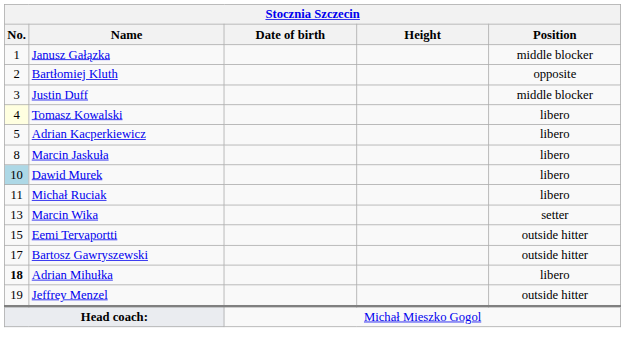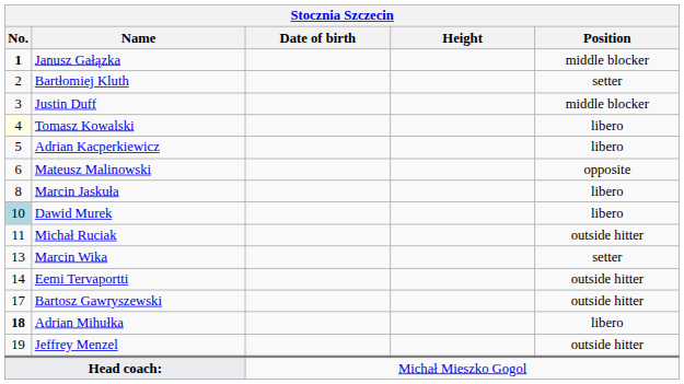 <table class="wikitable collapsible collapsed" style="font-size:100%; text-align:center">
 <tr>
 <th colspan=5 style="width:30em"><a href='#'>Stocznia Szczecin</a></th>
 </tr>
 <tr>
 <th>No.</th>
 <th style="width:15em">Name</th>
 <th style="width:10em">Date of birth</th>
 <th style="width:10em">Height</th>
 <th style="width:10em">Position</th>
 </tr>
 <tr>
-<td>1</td>
+<td><strong>1</strong></td>
 <td align=left> <a href='#'>Janusz Gałązka</a></td>
 <td align=right></td>
 <td></td>
 <td>middle blocker</td>
 </tr>
 <tr>
 <td>2</td>
 <td align=left> <a href='#'>Bartłomiej Kluth</a></td>
 <td align=right></td>
 <td></td>
-<td>opposite</td>
+<td>setter</td>
 </tr>
 <tr>
 <td>3</td>
 <td align=left> <a href='#'>Justin Duff</a></td>
 <td align=right></td>
 <td></td>
 <td>middle blocker</td>
 </tr>
 <tr>
 <td style="background: lightyellow;">4</td>
 <td align=left> <a href='#'>Tomasz Kowalski</a></td>
 <td align=right></td>
 <td></td>
 <td>libero</td>
 </tr>
 <tr>
 <td>5</td>
 <td align=left> <a href='#'>Adrian Kacperkiewicz</a></td>
 <td align=right></td>
 <td></td>
 <td>libero</td>
 </tr>
 <tr>
+<td>6</td>
+<td align=left> <a href='#'>Mateusz Malinowski</a></td>
+<td align=right></td>
+<td></td>
+<td>opposite</td>
+</tr>
+<tr>
 <td>8</td>
 <td align=left> <a href='#'>Marcin Jaskuła</a></td>
 <td align=right></td>
 <td></td>
 <td>libero</td>
 </tr>
 <tr>
 <td style="background: lightblue;">10</td>
 <td align=left> <a href='#'>Dawid Murek</a></td>
 <td align=right></td>
 <td></td>
 <td>libero</td>
 </tr>
 <tr>
 <td>11</td>
 <td align=left> <a href='#'>Michał Ruciak</a></td>
 <td align=right></td>
 <td></td>
-<td>libero</td>
+<td>outside hitter</td>
 </tr>
 <tr>
 <td>13</td>
 <td align=left> <a href='#'>Marcin Wika</a></td>
 <td align=right></td>
 <td></td>
 <td>setter</td>
 </tr>
 <tr>
-<td>15</td>
+<td>14</td>
 <td align=left> <a href='#'>Eemi Tervaportti</a></td>
 <td align=right></td>
 <td></td>
 <td>outside hitter</td>
 </tr>
 <tr>
 <td>17</td>
 <td align=left> <a href='#'>Bartosz Gawryszewski</a></td>
 <td align=right></td>
 <td></td>
 <td>outside hitter</td>
 </tr>
 <tr>
 <td><strong>18</strong></td>
 <td align=left> <a href='#'>Adrian Mihułka</a></td>
 <td align=right></td>
 <td></td>
 <td>libero</td>
 </tr>
 <tr>
 <td>19</td>
 <td align=left> <a href='#'>Jeffrey Menzel</a></td>
 <td align=right></td>
 <td></td>
 <td>outside hitter</td>
 </tr>
 <tr style="border-top: 3px solid grey">
 <td colspan=2 style="background:#EAECF0"><strong>Head coach:</strong></td>
 <td colspan=3> <a href='#'>Michał Mieszko Gogol</a></td>
 </tr>
 </table>
